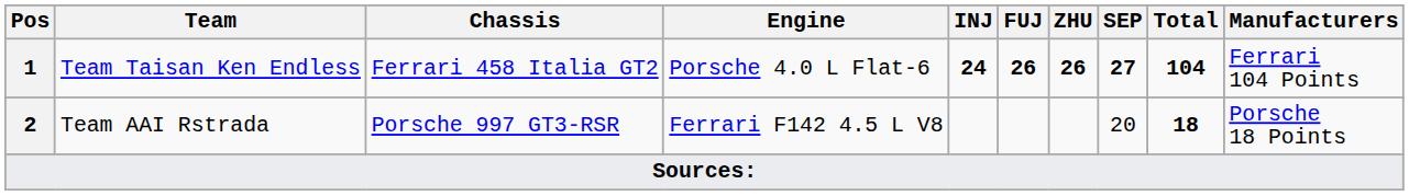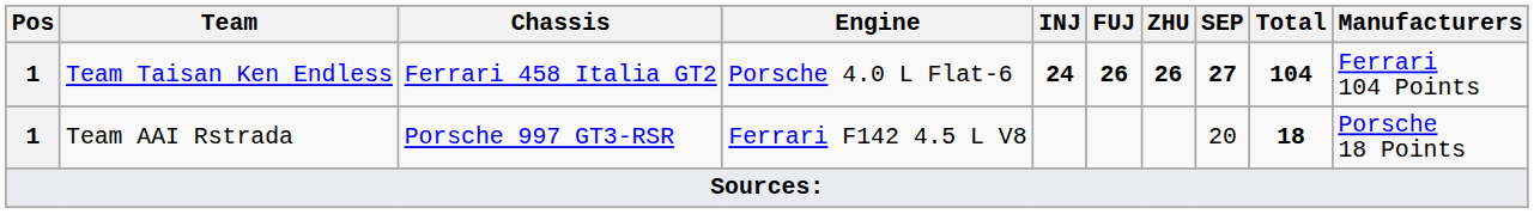 <table class="wikitable" style="font-size: 85%;">
 <tr>
 <th>Pos</th>
 <th>Team</th>
 <th>Chassis</th>
 <th>Engine</th>
 <th>INJ</th>
 <th>FUJ</th>
 <th>ZHU</th>
 <th>SEP</th>
 <th>Total</th>
 <th>Manufacturers</th>
 </tr>
 <tr>
 <th>1</th>
 <td> <a href='#'>Team Taisan Ken Endless</a></td>
 <td><a href='#'>Ferrari 458 Italia GT2</a></td>
 <td><a href='#'>Porsche</a> 4.0 L Flat-6</td>
 <td align=center><strong>24</strong></td>
 <td align=center><strong>26</strong></td>
 <td align=center><strong>26</strong></td>
 <td align=center><strong>27</strong></td>
 <td align=center><strong>104</strong></td>
 <td><a href='#'>Ferrari</a><br>104 Points</td>
 </tr>
 <tr>
-<th>2</th>
+<th>1</th>
 <td> Team AAI Rstrada</td>
 <td><a href='#'>Porsche 997 GT3-RSR</a></td>
 <td><a href='#'>Ferrari</a> F142 4.5 L V8</td>
 <td></td>
 <td></td>
 <td></td>
 <td align=center>20</td>
 <td align=center><strong>18</strong></td>
 <td><a href='#'>Porsche</a><br>18 Points</td>
 </tr>
 <tr class="sortbottom">
 <td colspan="10" style="background-color:#EAECF0;text-align:center"><strong>Sources:</strong></td>
 </tr>
 </table>
